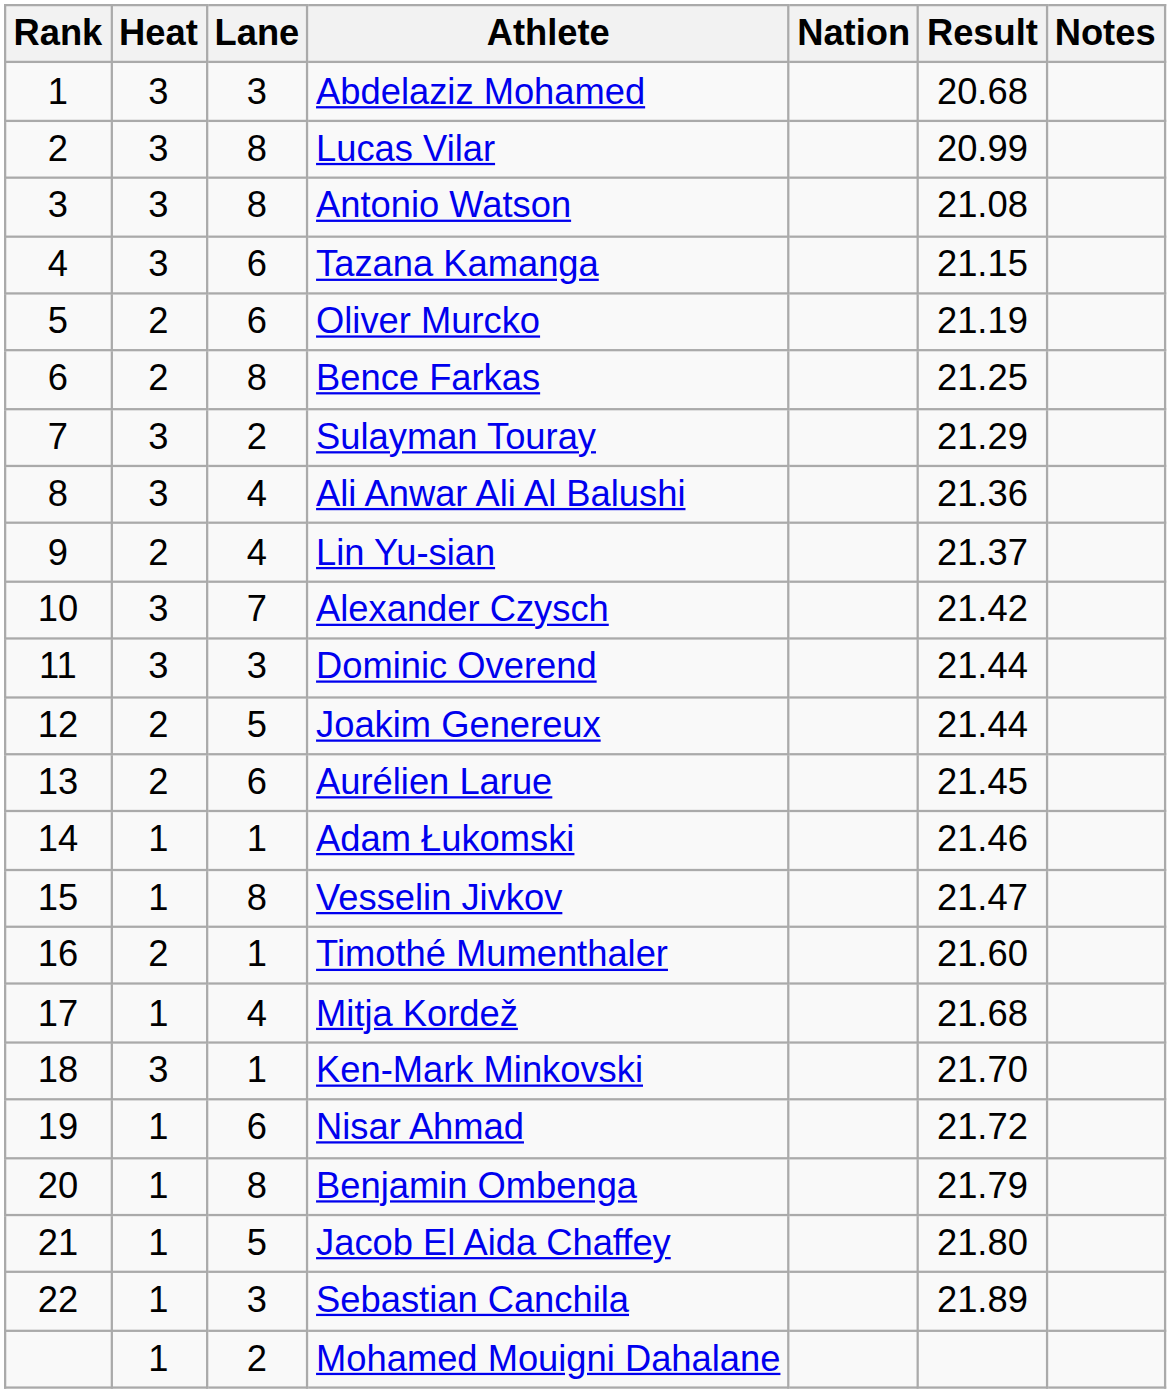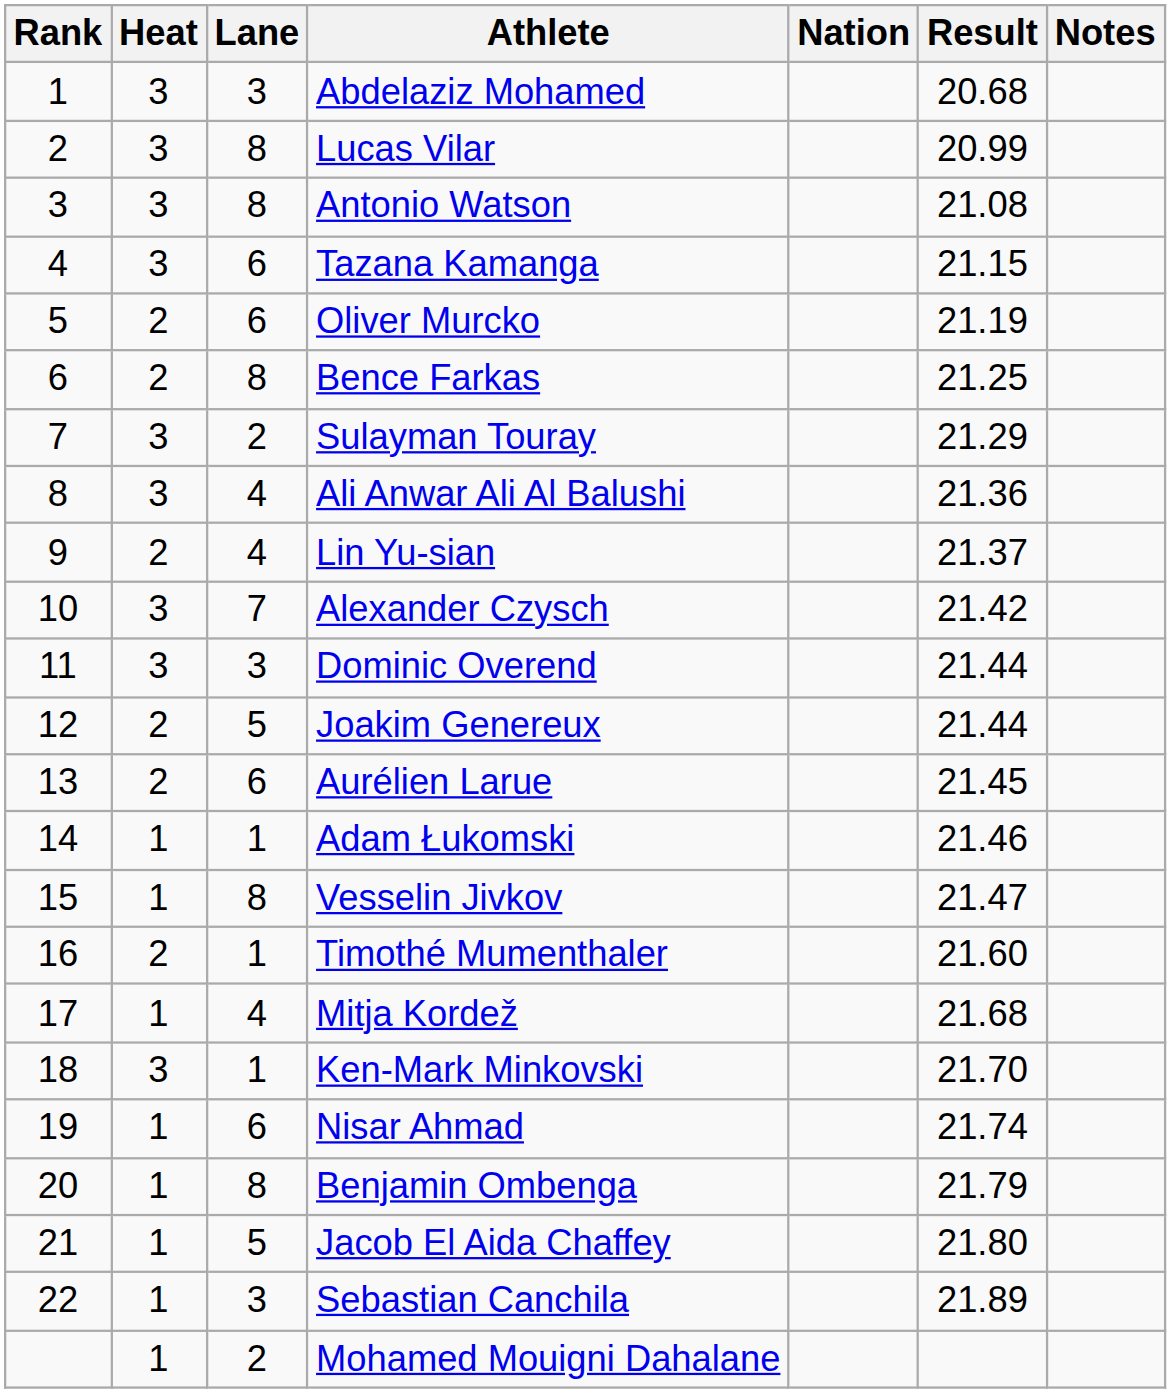 <table class="wikitable sortable" style="text-align:center">
 <tr>
 <th>Rank</th>
 <th>Heat</th>
 <th>Lane</th>
 <th>Athlete</th>
 <th>Nation</th>
 <th>Result</th>
 <th>Notes</th>
 </tr>
 <tr>
 <td>1</td>
 <td>3</td>
 <td>3</td>
 <td align=left><a href='#'>Abdelaziz Mohamed</a></td>
 <td align=left></td>
 <td>20.68</td>
 <td></td>
 </tr>
 <tr>
 <td>2</td>
 <td>3</td>
 <td>8</td>
 <td align=left><a href='#'>Lucas Vilar</a></td>
 <td align=left></td>
 <td>20.99</td>
 <td></td>
 </tr>
 <tr>
 <td>3</td>
 <td>3</td>
 <td>8</td>
 <td align=left><a href='#'>Antonio Watson</a></td>
 <td align=left></td>
 <td>21.08</td>
 <td></td>
 </tr>
 <tr>
 <td>4</td>
 <td>3</td>
 <td>6</td>
 <td align=left><a href='#'>Tazana Kamanga</a></td>
 <td align=left></td>
 <td>21.15</td>
 <td></td>
 </tr>
 <tr>
 <td>5</td>
 <td>2</td>
 <td>6</td>
 <td align=left><a href='#'>Oliver Murcko</a></td>
 <td align=left></td>
 <td>21.19</td>
 <td></td>
 </tr>
 <tr>
 <td>6</td>
 <td>2</td>
 <td>8</td>
 <td align=left><a href='#'>Bence Farkas</a></td>
 <td align=left></td>
 <td>21.25</td>
 <td></td>
 </tr>
 <tr>
 <td>7</td>
 <td>3</td>
 <td>2</td>
 <td align=left><a href='#'>Sulayman Touray</a></td>
 <td align=left></td>
 <td>21.29</td>
 <td></td>
 </tr>
 <tr>
 <td>8</td>
 <td>3</td>
 <td>4</td>
 <td align=left><a href='#'>Ali Anwar Ali Al Balushi</a></td>
 <td align=left></td>
 <td>21.36</td>
 <td></td>
 </tr>
 <tr>
 <td>9</td>
 <td>2</td>
 <td>4</td>
 <td align=left><a href='#'>Lin Yu-sian</a></td>
 <td align=left></td>
 <td>21.37</td>
 <td></td>
 </tr>
 <tr>
 <td>10</td>
 <td>3</td>
 <td>7</td>
 <td align=left><a href='#'>Alexander Czysch</a></td>
 <td align=left></td>
 <td>21.42</td>
 <td></td>
 </tr>
 <tr>
 <td>11</td>
 <td>3</td>
 <td>3</td>
 <td align=left><a href='#'>Dominic Overend</a></td>
 <td align=left></td>
 <td>21.44</td>
 <td></td>
 </tr>
 <tr>
 <td>12</td>
 <td>2</td>
 <td>5</td>
 <td align=left><a href='#'>Joakim Genereux</a></td>
 <td align=left></td>
 <td>21.44</td>
 <td></td>
 </tr>
 <tr>
 <td>13</td>
 <td>2</td>
 <td>6</td>
 <td align=left><a href='#'>Aurélien Larue</a></td>
 <td align=left></td>
 <td>21.45</td>
 <td></td>
 </tr>
 <tr>
 <td>14</td>
 <td>1</td>
 <td>1</td>
 <td align=left><a href='#'>Adam Łukomski</a></td>
 <td align=left></td>
 <td>21.46</td>
 <td></td>
 </tr>
 <tr>
 <td>15</td>
 <td>1</td>
 <td>8</td>
 <td align=left><a href='#'>Vesselin Jivkov</a></td>
 <td align=left></td>
 <td>21.47</td>
 <td></td>
 </tr>
 <tr>
 <td>16</td>
 <td>2</td>
 <td>1</td>
 <td align=left><a href='#'>Timothé Mumenthaler</a></td>
 <td align=left></td>
 <td>21.60</td>
 <td></td>
 </tr>
 <tr>
 <td>17</td>
 <td>1</td>
 <td>4</td>
 <td align=left><a href='#'>Mitja Kordež</a></td>
 <td align=left></td>
 <td>21.68</td>
 <td></td>
 </tr>
 <tr>
 <td>18</td>
 <td>3</td>
 <td>1</td>
 <td align=left><a href='#'>Ken-Mark Minkovski</a></td>
 <td align=left></td>
 <td>21.70</td>
 <td></td>
 </tr>
 <tr>
 <td>19</td>
 <td>1</td>
 <td>6</td>
 <td align=left><a href='#'>Nisar Ahmad</a></td>
 <td align=left></td>
-<td>21.72</td>
+<td>21.74</td>
 <td></td>
 </tr>
 <tr>
 <td>20</td>
 <td>1</td>
 <td>8</td>
 <td align=left><a href='#'>Benjamin Ombenga</a></td>
 <td align=left></td>
 <td>21.79</td>
 <td></td>
 </tr>
 <tr>
 <td>21</td>
 <td>1</td>
 <td>5</td>
 <td align=left><a href='#'>Jacob El Aida Chaffey</a></td>
 <td align=left></td>
 <td>21.80</td>
 <td></td>
 </tr>
 <tr>
 <td>22</td>
 <td>1</td>
 <td>3</td>
 <td align=left><a href='#'>Sebastian Canchila</a></td>
 <td align=left></td>
 <td>21.89</td>
 <td></td>
 </tr>
 <tr>
 <td></td>
 <td>1</td>
 <td>2</td>
 <td align=left><a href='#'>Mohamed Mouigni Dahalane</a></td>
 <td align=left></td>
 <td></td>
 <td></td>
 </tr>
 </table>
